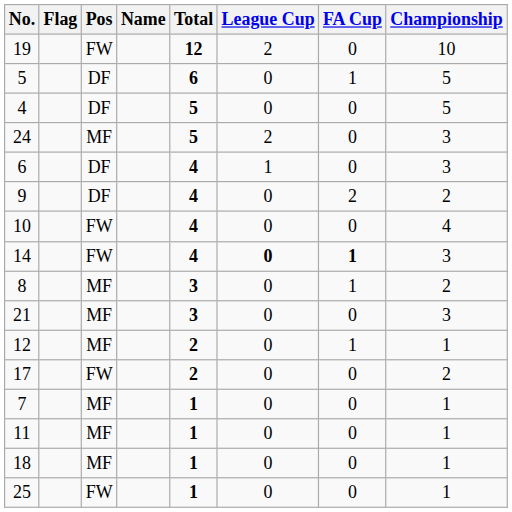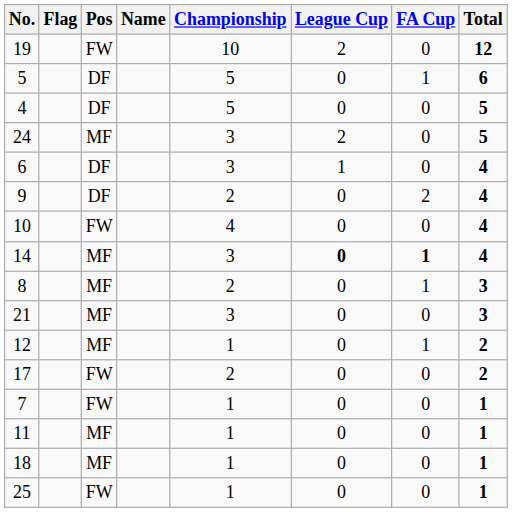 <table class="wikitable sortable" style="text-align:center; font-size:95%">
 <tr>
 <th>No.</th>
 <th>Flag</th>
 <th>Pos</th>
 <th>Name</th>
-<th>Total</th>
+<th><a href='#'>Championship</a></th>
 <th><a href='#'>League Cup</a></th>
 <th><a href='#'>FA Cup</a></th>
-<th><a href='#'>Championship</a></th>
+<th>Total</th>
 </tr>
 <tr>
 <td>19</td>
 <td></td>
 <td>FW</td>
 <td></td>
-<td> <strong>12</strong></td>
+<td>10</td>
 <td>2</td>
 <td>0</td>
-<td>10</td>
+<td> <strong>12</strong></td>
 </tr>
 <tr>
 <td>5</td>
 <td></td>
 <td>DF</td>
 <td></td>
-<td> <strong>6</strong></td>
+<td>5</td>
 <td>0</td>
 <td>1</td>
-<td>5</td>
+<td> <strong>6</strong></td>
 </tr>
 <tr>
 <td>4</td>
 <td></td>
 <td>DF</td>
 <td></td>
-<td> <strong>5</strong></td>
+<td>5</td>
 <td>0</td>
 <td>0</td>
-<td>5</td>
+<td> <strong>5</strong></td>
 </tr>
 <tr>
 <td>24</td>
 <td></td>
 <td>MF</td>
 <td></td>
-<td> <strong>5</strong></td>
+<td>3</td>
 <td>2</td>
 <td>0</td>
-<td>3</td>
+<td> <strong>5</strong></td>
 </tr>
 <tr>
 <td>6</td>
 <td></td>
 <td>DF</td>
 <td></td>
-<td> <strong>4</strong></td>
+<td>3</td>
 <td>1</td>
 <td>0</td>
-<td>3</td>
+<td> <strong>4</strong></td>
 </tr>
 <tr>
 <td>9</td>
 <td></td>
 <td>DF</td>
 <td></td>
-<td> <strong>4</strong></td>
+<td>2</td>
 <td>0</td>
 <td>2</td>
-<td>2</td>
+<td> <strong>4</strong></td>
 </tr>
 <tr>
 <td>10</td>
 <td></td>
 <td>FW</td>
 <td></td>
-<td> <strong>4</strong></td>
+<td>4</td>
 <td>0</td>
 <td>0</td>
-<td>4</td>
+<td> <strong>4</strong></td>
 </tr>
 <tr>
 <td>14</td>
 <td></td>
-<td>FW</td>
+<td>MF</td>
 <td></td>
-<td> <strong>4</strong></td>
+<td>3</td>
 <td><strong>0</strong></td>
 <td><strong>1</strong></td>
-<td>3</td>
+<td> <strong>4</strong></td>
 </tr>
 <tr>
 <td>8</td>
 <td></td>
 <td>MF</td>
 <td></td>
-<td> <strong>3</strong></td>
+<td>2</td>
 <td>0</td>
 <td>1</td>
-<td>2</td>
+<td> <strong>3</strong></td>
 </tr>
 <tr>
 <td>21</td>
 <td></td>
 <td>MF</td>
 <td></td>
-<td> <strong>3</strong></td>
+<td>3</td>
 <td>0</td>
 <td>0</td>
-<td>3</td>
+<td> <strong>3</strong></td>
 </tr>
 <tr>
 <td>12</td>
 <td></td>
 <td>MF</td>
 <td></td>
-<td> <strong>2</strong></td>
+<td>1</td>
 <td>0</td>
 <td>1</td>
-<td>1</td>
+<td> <strong>2</strong></td>
 </tr>
 <tr>
 <td>17</td>
 <td></td>
 <td>FW</td>
 <td></td>
-<td> <strong>2</strong></td>
+<td>2</td>
 <td>0</td>
 <td>0</td>
-<td>2</td>
+<td> <strong>2</strong></td>
 </tr>
 <tr>
 <td>7</td>
 <td></td>
-<td>MF</td>
+<td>FW</td>
 <td></td>
-<td> <strong>1</strong></td>
+<td>1</td>
 <td>0</td>
 <td>0</td>
-<td>1</td>
+<td> <strong>1</strong></td>
 </tr>
 <tr>
 <td>11</td>
 <td></td>
 <td>MF</td>
 <td></td>
-<td> <strong>1</strong></td>
+<td>1</td>
 <td>0</td>
 <td>0</td>
-<td>1</td>
+<td> <strong>1</strong></td>
 </tr>
 <tr>
 <td>18</td>
 <td></td>
 <td>MF</td>
 <td></td>
-<td> <strong>1</strong></td>
+<td>1</td>
 <td>0</td>
 <td>0</td>
-<td>1</td>
+<td> <strong>1</strong></td>
 </tr>
 <tr>
 <td>25</td>
 <td></td>
 <td>FW</td>
 <td></td>
-<td> <strong>1</strong></td>
+<td>1</td>
 <td>0</td>
 <td>0</td>
-<td>1</td>
+<td> <strong>1</strong></td>
 </tr>
 </table>
